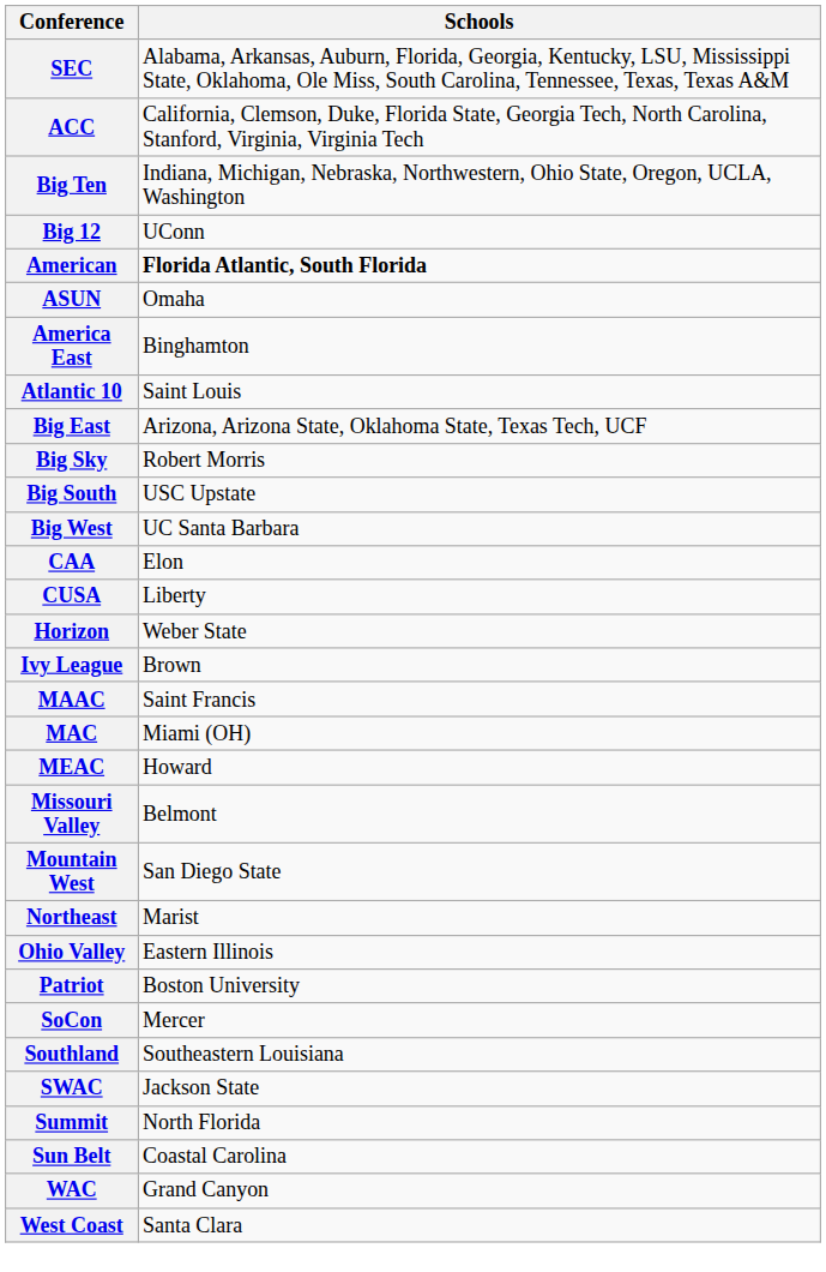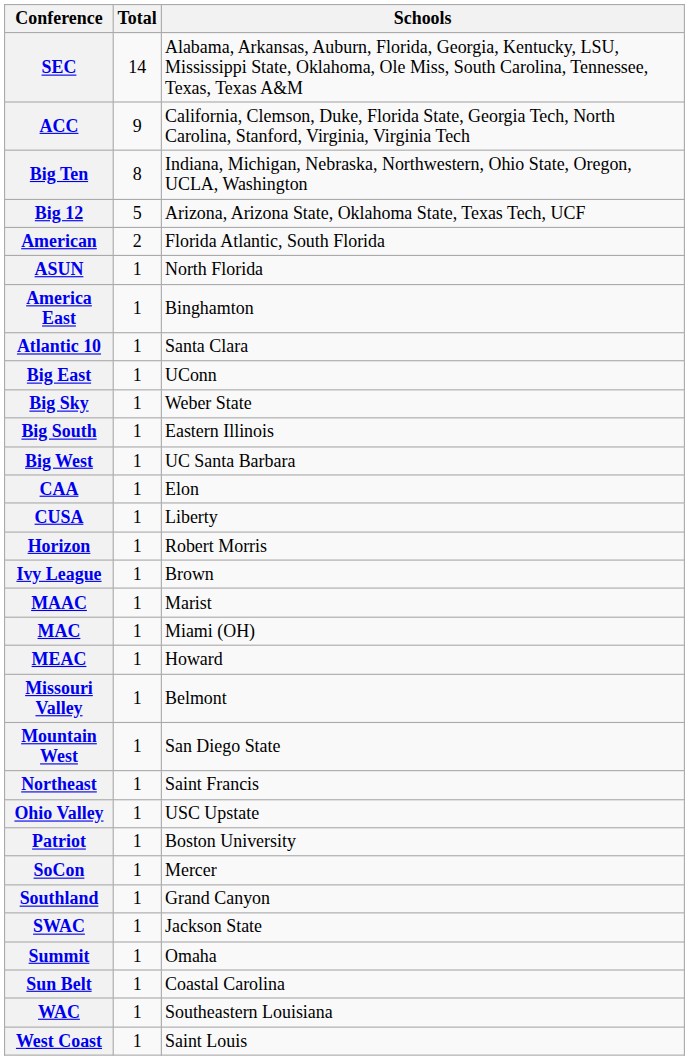 <table class="wikitable sortable plainrowheaders">
 <tr>
 <th scope="col">Conference</th>
+<th scope="col">Total</th>
 <th scope="col">Schools</th>
 </tr>
 <tr>
 <th scope="row"><a href='#'>SEC</a></th>
+<td align=center>14</td>
 <td>Alabama, Arkansas, Auburn, Florida, Georgia, Kentucky, LSU, Mississippi State, Oklahoma, Ole Miss, South Carolina, Tennessee, Texas, Texas A&M</td>
 </tr>
 <tr>
 <th scope="row"><a href='#'>ACC</a></th>
+<td align=center>9</td>
 <td>California, Clemson, Duke, Florida State, Georgia Tech, North Carolina, Stanford, Virginia, Virginia Tech</td>
 </tr>
 <tr>
 <th scope="row"><a href='#'>Big Ten</a></th>
+<td align=center>8</td>
 <td>Indiana, Michigan, Nebraska, Northwestern, Ohio State, Oregon, UCLA, Washington</td>
 </tr>
 <tr>
 <th scope="row"><a href='#'>Big 12</a></th>
-<td>UConn</td>
+<td align=center>5</td>
+<td>Arizona, Arizona State, Oklahoma State, Texas Tech, UCF</td>
 </tr>
 <tr>
 <th scope="row"><a href='#'>American</a></th>
-<td><strong>Florida Atlantic, South Florida</strong></td>
+<td align=center>2</td>
+<td>Florida Atlantic, South Florida</td>
 </tr>
 <tr>
 <th scope="row"><a href='#'>ASUN</a></th>
-<td>Omaha</td>
+<td align=center>1</td>
+<td>North Florida</td>
 </tr>
 <tr>
 <th scope="row"><a href='#'>America East</a></th>
+<td align=center>1</td>
 <td>Binghamton</td>
 </tr>
 <tr>
 <th scope="row"><a href='#'>Atlantic 10</a></th>
-<td>Saint Louis</td>
+<td align=center>1</td>
+<td>Santa Clara</td>
 </tr>
 <tr>
 <th scope="row"><a href='#'>Big East</a></th>
-<td>Arizona, Arizona State, Oklahoma State, Texas Tech, UCF</td>
+<td align=center>1</td>
+<td>UConn</td>
 </tr>
 <tr>
 <th scope="row"><a href='#'>Big Sky</a></th>
-<td>Robert Morris</td>
+<td align=center>1</td>
+<td>Weber State</td>
 </tr>
 <tr>
 <th scope="row"><a href='#'>Big South</a></th>
-<td>USC Upstate</td>
+<td align=center>1</td>
+<td>Eastern Illinois</td>
 </tr>
 <tr>
 <th scope="row"><a href='#'>Big West</a></th>
+<td align=center>1</td>
 <td>UC Santa Barbara</td>
 </tr>
 <tr>
 <th scope="row"><a href='#'>CAA</a></th>
+<td align=center>1</td>
 <td>Elon</td>
 </tr>
 <tr>
 <th scope="row"><a href='#'>CUSA</a></th>
+<td align=center>1</td>
 <td>Liberty</td>
 </tr>
 <tr>
 <th scope="row"><a href='#'>Horizon</a></th>
-<td>Weber State</td>
+<td align=center>1</td>
+<td>Robert Morris</td>
 </tr>
 <tr>
 <th scope="row"><a href='#'>Ivy League</a></th>
+<td align=center>1</td>
 <td>Brown</td>
 </tr>
 <tr>
 <th scope="row"><a href='#'>MAAC</a></th>
-<td>Saint Francis</td>
+<td align=center>1</td>
+<td>Marist</td>
 </tr>
 <tr>
 <th scope="row"><a href='#'>MAC</a></th>
+<td align=center>1</td>
 <td>Miami (OH)</td>
 </tr>
 <tr>
 <th scope="row"><a href='#'>MEAC</a></th>
+<td align=center>1</td>
 <td>Howard</td>
 </tr>
 <tr>
 <th scope="row"><a href='#'>Missouri Valley</a></th>
+<td align=center>1</td>
 <td>Belmont</td>
 </tr>
 <tr>
 <th scope="row"><a href='#'>Mountain West</a></th>
+<td align=center>1</td>
 <td>San Diego State</td>
 </tr>
 <tr>
 <th scope="row"><a href='#'>Northeast</a></th>
-<td>Marist</td>
+<td align=center>1</td>
+<td>Saint Francis</td>
 </tr>
 <tr>
 <th scope="row"><a href='#'>Ohio Valley</a></th>
-<td>Eastern Illinois</td>
+<td align=center>1</td>
+<td>USC Upstate</td>
 </tr>
 <tr>
 <th scope="row"><a href='#'>Patriot</a></th>
+<td align=center>1</td>
 <td>Boston University</td>
 </tr>
 <tr>
 <th scope="row"><a href='#'>SoCon</a></th>
+<td align=center>1</td>
 <td>Mercer</td>
 </tr>
 <tr>
 <th scope="row"><a href='#'>Southland</a></th>
-<td>Southeastern Louisiana</td>
+<td align=center>1</td>
+<td>Grand Canyon</td>
 </tr>
 <tr>
 <th scope="row"><a href='#'>SWAC</a></th>
+<td align=center>1</td>
 <td>Jackson State</td>
 </tr>
 <tr>
 <th scope="row"><a href='#'>Summit</a></th>
-<td>North Florida</td>
+<td align=center>1</td>
+<td>Omaha</td>
 </tr>
 <tr>
 <th scope="row"><a href='#'>Sun Belt</a></th>
+<td align=center>1</td>
 <td>Coastal Carolina</td>
 </tr>
 <tr>
 <th scope="row"><a href='#'>WAC</a></th>
-<td>Grand Canyon</td>
+<td align=center>1</td>
+<td>Southeastern Louisiana</td>
 </tr>
 <tr>
 <th scope="row"><a href='#'>West Coast</a></th>
-<td>Santa Clara</td>
+<td align=center>1</td>
+<td>Saint Louis</td>
 </tr>
 </table>
